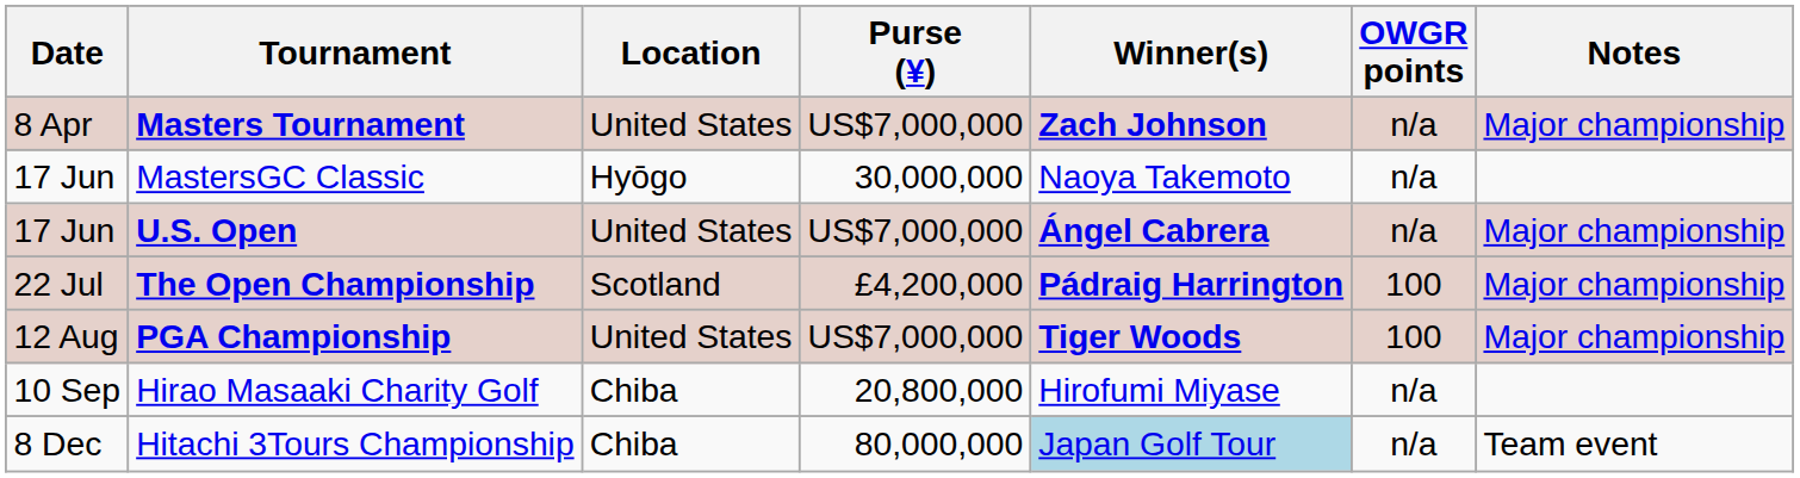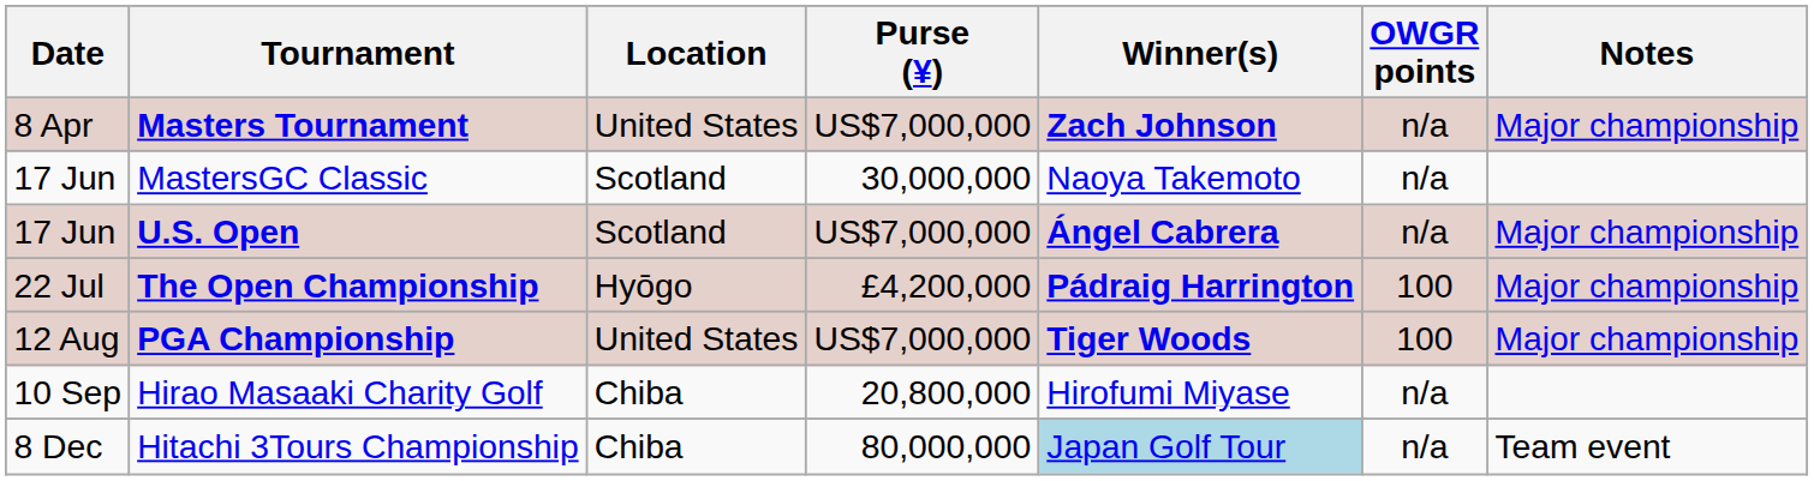 <table class="wikitable" style="font-size:95%">
 <tr>
 <th>Date</th>
 <th>Tournament</th>
 <th>Location</th>
 <th>Purse<br>(<a href='#'>¥</a>)</th>
 <th>Winner(s)</th>
 <th><a href='#'>OWGR</a><br>points</th>
 <th>Notes</th>
 </tr>
 <tr style="background:#e5d1cb;">
 <td>8 Apr</td>
 <td><strong><a href='#'>Masters Tournament</a></strong></td>
 <td>United States</td>
 <td align=right>US$7,000,000</td>
 <td> <strong><a href='#'>Zach Johnson</a></strong></td>
 <td align=center>n/a</td>
 <td><a href='#'>Major championship</a></td>
 </tr>
 <tr>
 <td>17 Jun</td>
 <td><a href='#'>MastersGC Classic</a></td>
-<td>Hyōgo</td>
+<td>Scotland</td>
 <td align=right>30,000,000</td>
 <td> <a href='#'>Naoya Takemoto</a></td>
 <td align=center>n/a</td>
 <td></td>
 </tr>
 <tr style="background:#e5d1cb;">
 <td>17 Jun</td>
 <td><strong><a href='#'>U.S. Open</a></strong></td>
-<td>United States</td>
+<td>Scotland</td>
 <td align=right>US$7,000,000</td>
 <td> <strong><a href='#'>Ángel Cabrera</a></strong></td>
 <td align=center>n/a</td>
 <td><a href='#'>Major championship</a></td>
 </tr>
 <tr style="background:#e5d1cb;">
 <td>22 Jul</td>
 <td><strong><a href='#'>The Open Championship</a></strong></td>
-<td>Scotland</td>
+<td>Hyōgo</td>
 <td align=right>£4,200,000</td>
 <td> <strong><a href='#'>Pádraig Harrington</a></strong></td>
 <td align=center>100</td>
 <td><a href='#'>Major championship</a></td>
 </tr>
 <tr style="background:#e5d1cb;">
 <td>12 Aug</td>
 <td><strong><a href='#'>PGA Championship</a></strong></td>
 <td>United States</td>
 <td align=right>US$7,000,000</td>
 <td> <strong><a href='#'>Tiger Woods</a></strong></td>
 <td align=center>100</td>
 <td><a href='#'>Major championship</a></td>
 </tr>
 <tr>
 <td>10 Sep</td>
 <td><a href='#'>Hirao Masaaki Charity Golf</a></td>
 <td>Chiba</td>
 <td align=right>20,800,000</td>
 <td> <a href='#'>Hirofumi Miyase</a></td>
 <td align=center>n/a</td>
 <td></td>
 </tr>
 <tr>
 <td>8 Dec</td>
 <td><a href='#'>Hitachi 3Tours Championship</a></td>
 <td>Chiba</td>
 <td align=right>80,000,000</td>
 <td style="background: lightblue;"><a href='#'>Japan Golf Tour</a></td>
 <td align=center>n/a</td>
 <td>Team event</td>
 </tr>
 </table>
